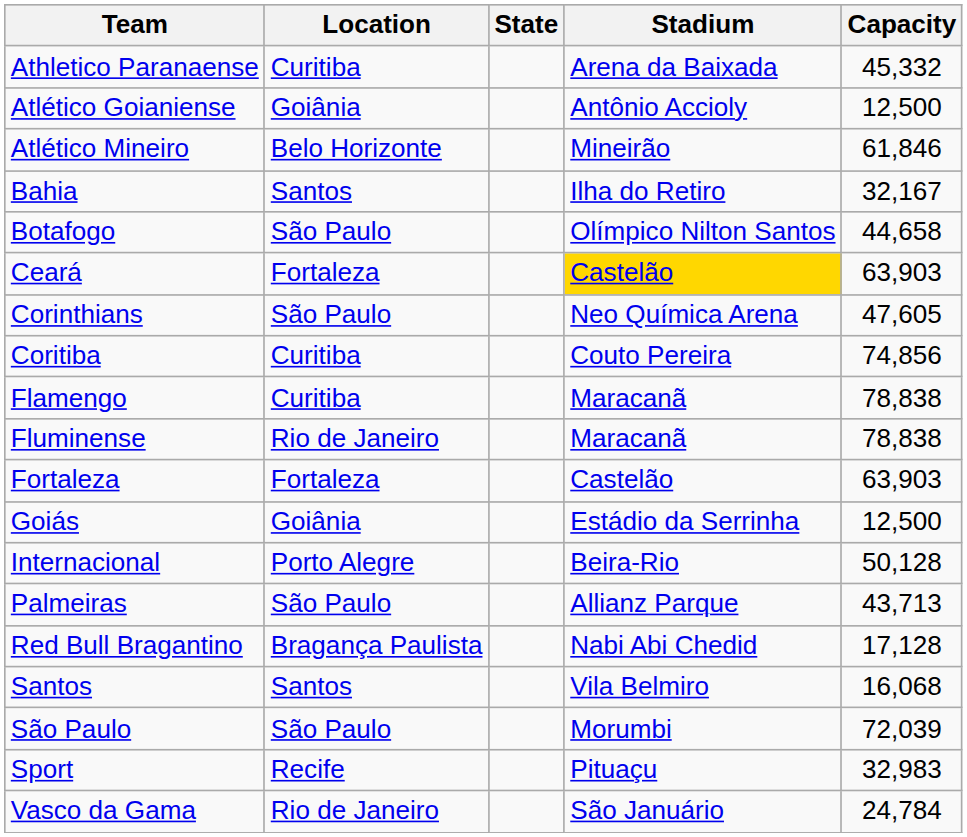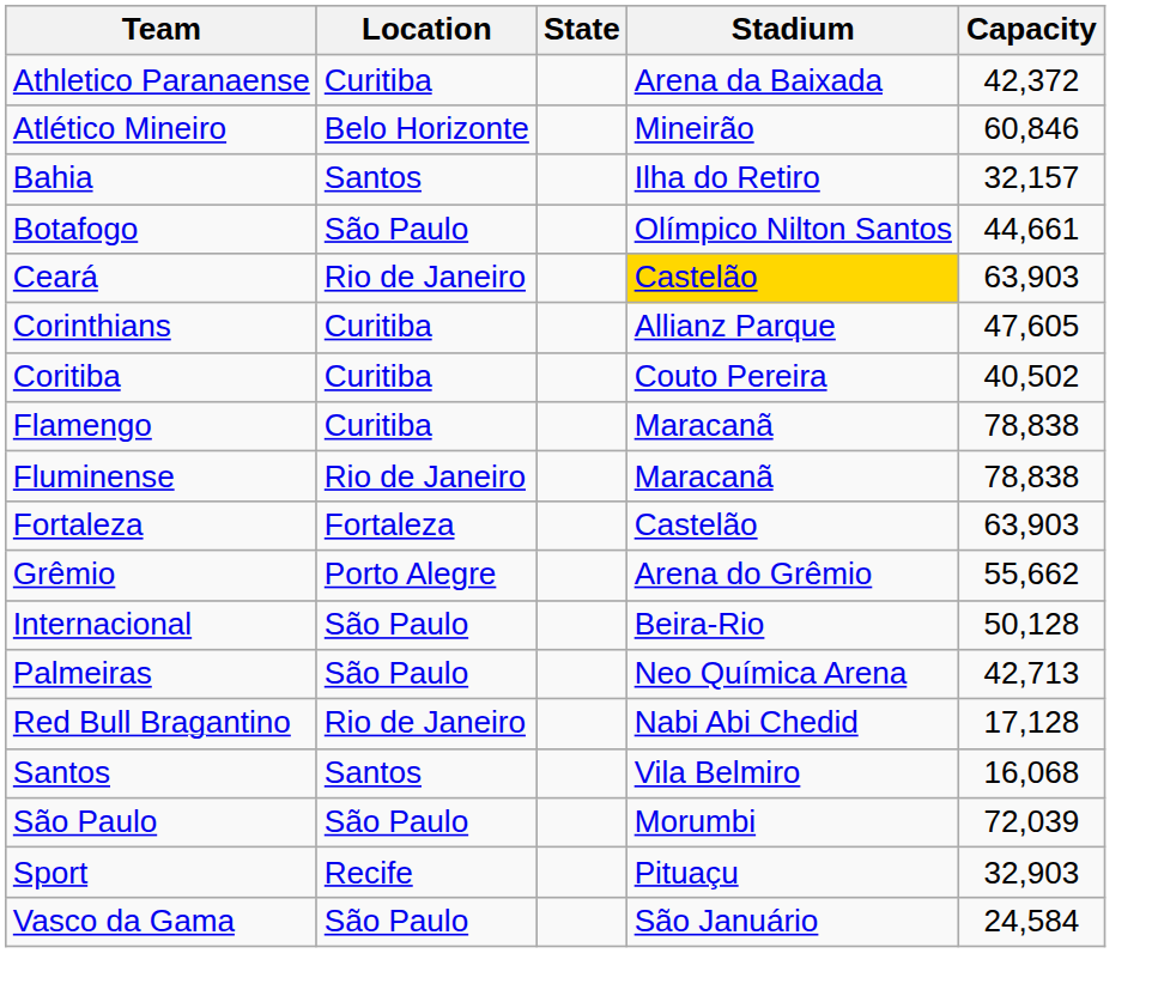 <table class="wikitable sortable" style="text-align: left;">
 <tr>
 <th>Team</th>
 <th>Location</th>
 <th>State</th>
 <th>Stadium</th>
 <th>Capacity</th>
 </tr>
 <tr>
 <td><a href='#'>Athletico Paranaense</a></td>
 <td><a href='#'>Curitiba</a></td>
 <td></td>
 <td><a href='#'>Arena da Baixada</a></td>
-<td align=center>45,332</td>
-</tr>
-<tr>
-<td><a href='#'>Atlético Goianiense</a></td>
-<td><a href='#'>Goiânia</a></td>
-<td></td>
-<td><a href='#'>Antônio Accioly</a></td>
-<td align=center>12,500</td>
+<td align=center>42,372</td>
 </tr>
 <tr>
 <td><a href='#'>Atlético Mineiro</a></td>
 <td><a href='#'>Belo Horizonte</a></td>
 <td></td>
 <td><a href='#'>Mineirão</a></td>
-<td align=center>61,846</td>
+<td align=center>60,846</td>
 </tr>
 <tr>
 <td><a href='#'>Bahia</a></td>
 <td><a href='#'>Santos</a></td>
 <td></td>
 <td><a href='#'>Ilha do Retiro</a></td>
-<td align=center>32,167</td>
+<td align=center>32,157</td>
 </tr>
 <tr>
 <td><a href='#'>Botafogo</a></td>
 <td><a href='#'>São Paulo</a></td>
 <td></td>
 <td><a href='#'>Olímpico Nilton Santos</a></td>
-<td align=center>44,658</td>
+<td align=center>44,661</td>
 </tr>
 <tr>
 <td><a href='#'>Ceará</a></td>
-<td><a href='#'>Fortaleza</a></td>
+<td><a href='#'>Rio de Janeiro</a></td>
 <td></td>
 <td style="background: gold;"><a href='#'>Castelão</a></td>
 <td align=center>63,903</td>
 </tr>
 <tr>
 <td><a href='#'>Corinthians</a></td>
-<td><a href='#'>São Paulo</a></td>
+<td><a href='#'>Curitiba</a></td>
 <td></td>
-<td><a href='#'>Neo Química Arena</a></td>
+<td><a href='#'>Allianz Parque</a></td>
 <td align=center>47,605</td>
 </tr>
 <tr>
 <td><a href='#'>Coritiba</a></td>
 <td><a href='#'>Curitiba</a></td>
 <td></td>
 <td><a href='#'>Couto Pereira</a></td>
-<td align=center>74,856</td>
+<td align=center>40,502</td>
 </tr>
 <tr>
 <td><a href='#'>Flamengo</a></td>
 <td><a href='#'>Curitiba</a></td>
 <td></td>
 <td><a href='#'>Maracanã</a></td>
 <td align=center>78,838</td>
 </tr>
 <tr>
 <td><a href='#'>Fluminense</a></td>
 <td><a href='#'>Rio de Janeiro</a></td>
 <td></td>
 <td><a href='#'>Maracanã</a></td>
 <td align=center>78,838</td>
 </tr>
 <tr>
 <td><a href='#'>Fortaleza</a></td>
 <td><a href='#'>Fortaleza</a></td>
 <td></td>
 <td><a href='#'>Castelão</a></td>
 <td align=center>63,903</td>
 </tr>
 <tr>
-<td><a href='#'>Goiás</a></td>
-<td><a href='#'>Goiânia</a></td>
+<td><a href='#'>Grêmio</a></td>
+<td><a href='#'>Porto Alegre</a></td>
 <td></td>
-<td><a href='#'>Estádio da Serrinha</a></td>
-<td align=center>12,500</td>
+<td><a href='#'>Arena do Grêmio</a></td>
+<td align=center>55,662</td>
 </tr>
 <tr>
 <td><a href='#'>Internacional</a></td>
-<td><a href='#'>Porto Alegre</a></td>
+<td><a href='#'>São Paulo</a></td>
 <td></td>
 <td><a href='#'>Beira-Rio</a></td>
 <td align=center>50,128</td>
 </tr>
 <tr>
 <td><a href='#'>Palmeiras</a></td>
 <td><a href='#'>São Paulo</a></td>
 <td></td>
-<td><a href='#'>Allianz Parque</a></td>
-<td align=center>43,713</td>
+<td><a href='#'>Neo Química Arena</a></td>
+<td align=center>42,713</td>
 </tr>
 <tr>
 <td><a href='#'>Red Bull Bragantino</a></td>
-<td><a href='#'>Bragança Paulista</a></td>
+<td><a href='#'>Rio de Janeiro</a></td>
 <td></td>
 <td><a href='#'>Nabi Abi Chedid</a></td>
 <td align=center>17,128</td>
 </tr>
 <tr>
 <td><a href='#'>Santos</a></td>
 <td><a href='#'>Santos</a></td>
 <td></td>
 <td><a href='#'>Vila Belmiro</a></td>
 <td align=center>16,068</td>
 </tr>
 <tr>
 <td><a href='#'>São Paulo</a></td>
 <td><a href='#'>São Paulo</a></td>
 <td></td>
 <td><a href='#'>Morumbi</a></td>
 <td align=center>72,039</td>
 </tr>
 <tr>
 <td><a href='#'>Sport</a></td>
 <td><a href='#'>Recife</a></td>
 <td></td>
 <td><a href='#'>Pituaçu</a></td>
-<td style="text-align:center">32,983</td>
+<td style="text-align:center">32,903</td>
 </tr>
 <tr>
 <td><a href='#'>Vasco da Gama</a></td>
-<td><a href='#'>Rio de Janeiro</a></td>
+<td><a href='#'>São Paulo</a></td>
 <td></td>
 <td><a href='#'>São Januário</a></td>
-<td align=center>24,784</td>
+<td align=center>24,584</td>
 </tr>
 </table>
